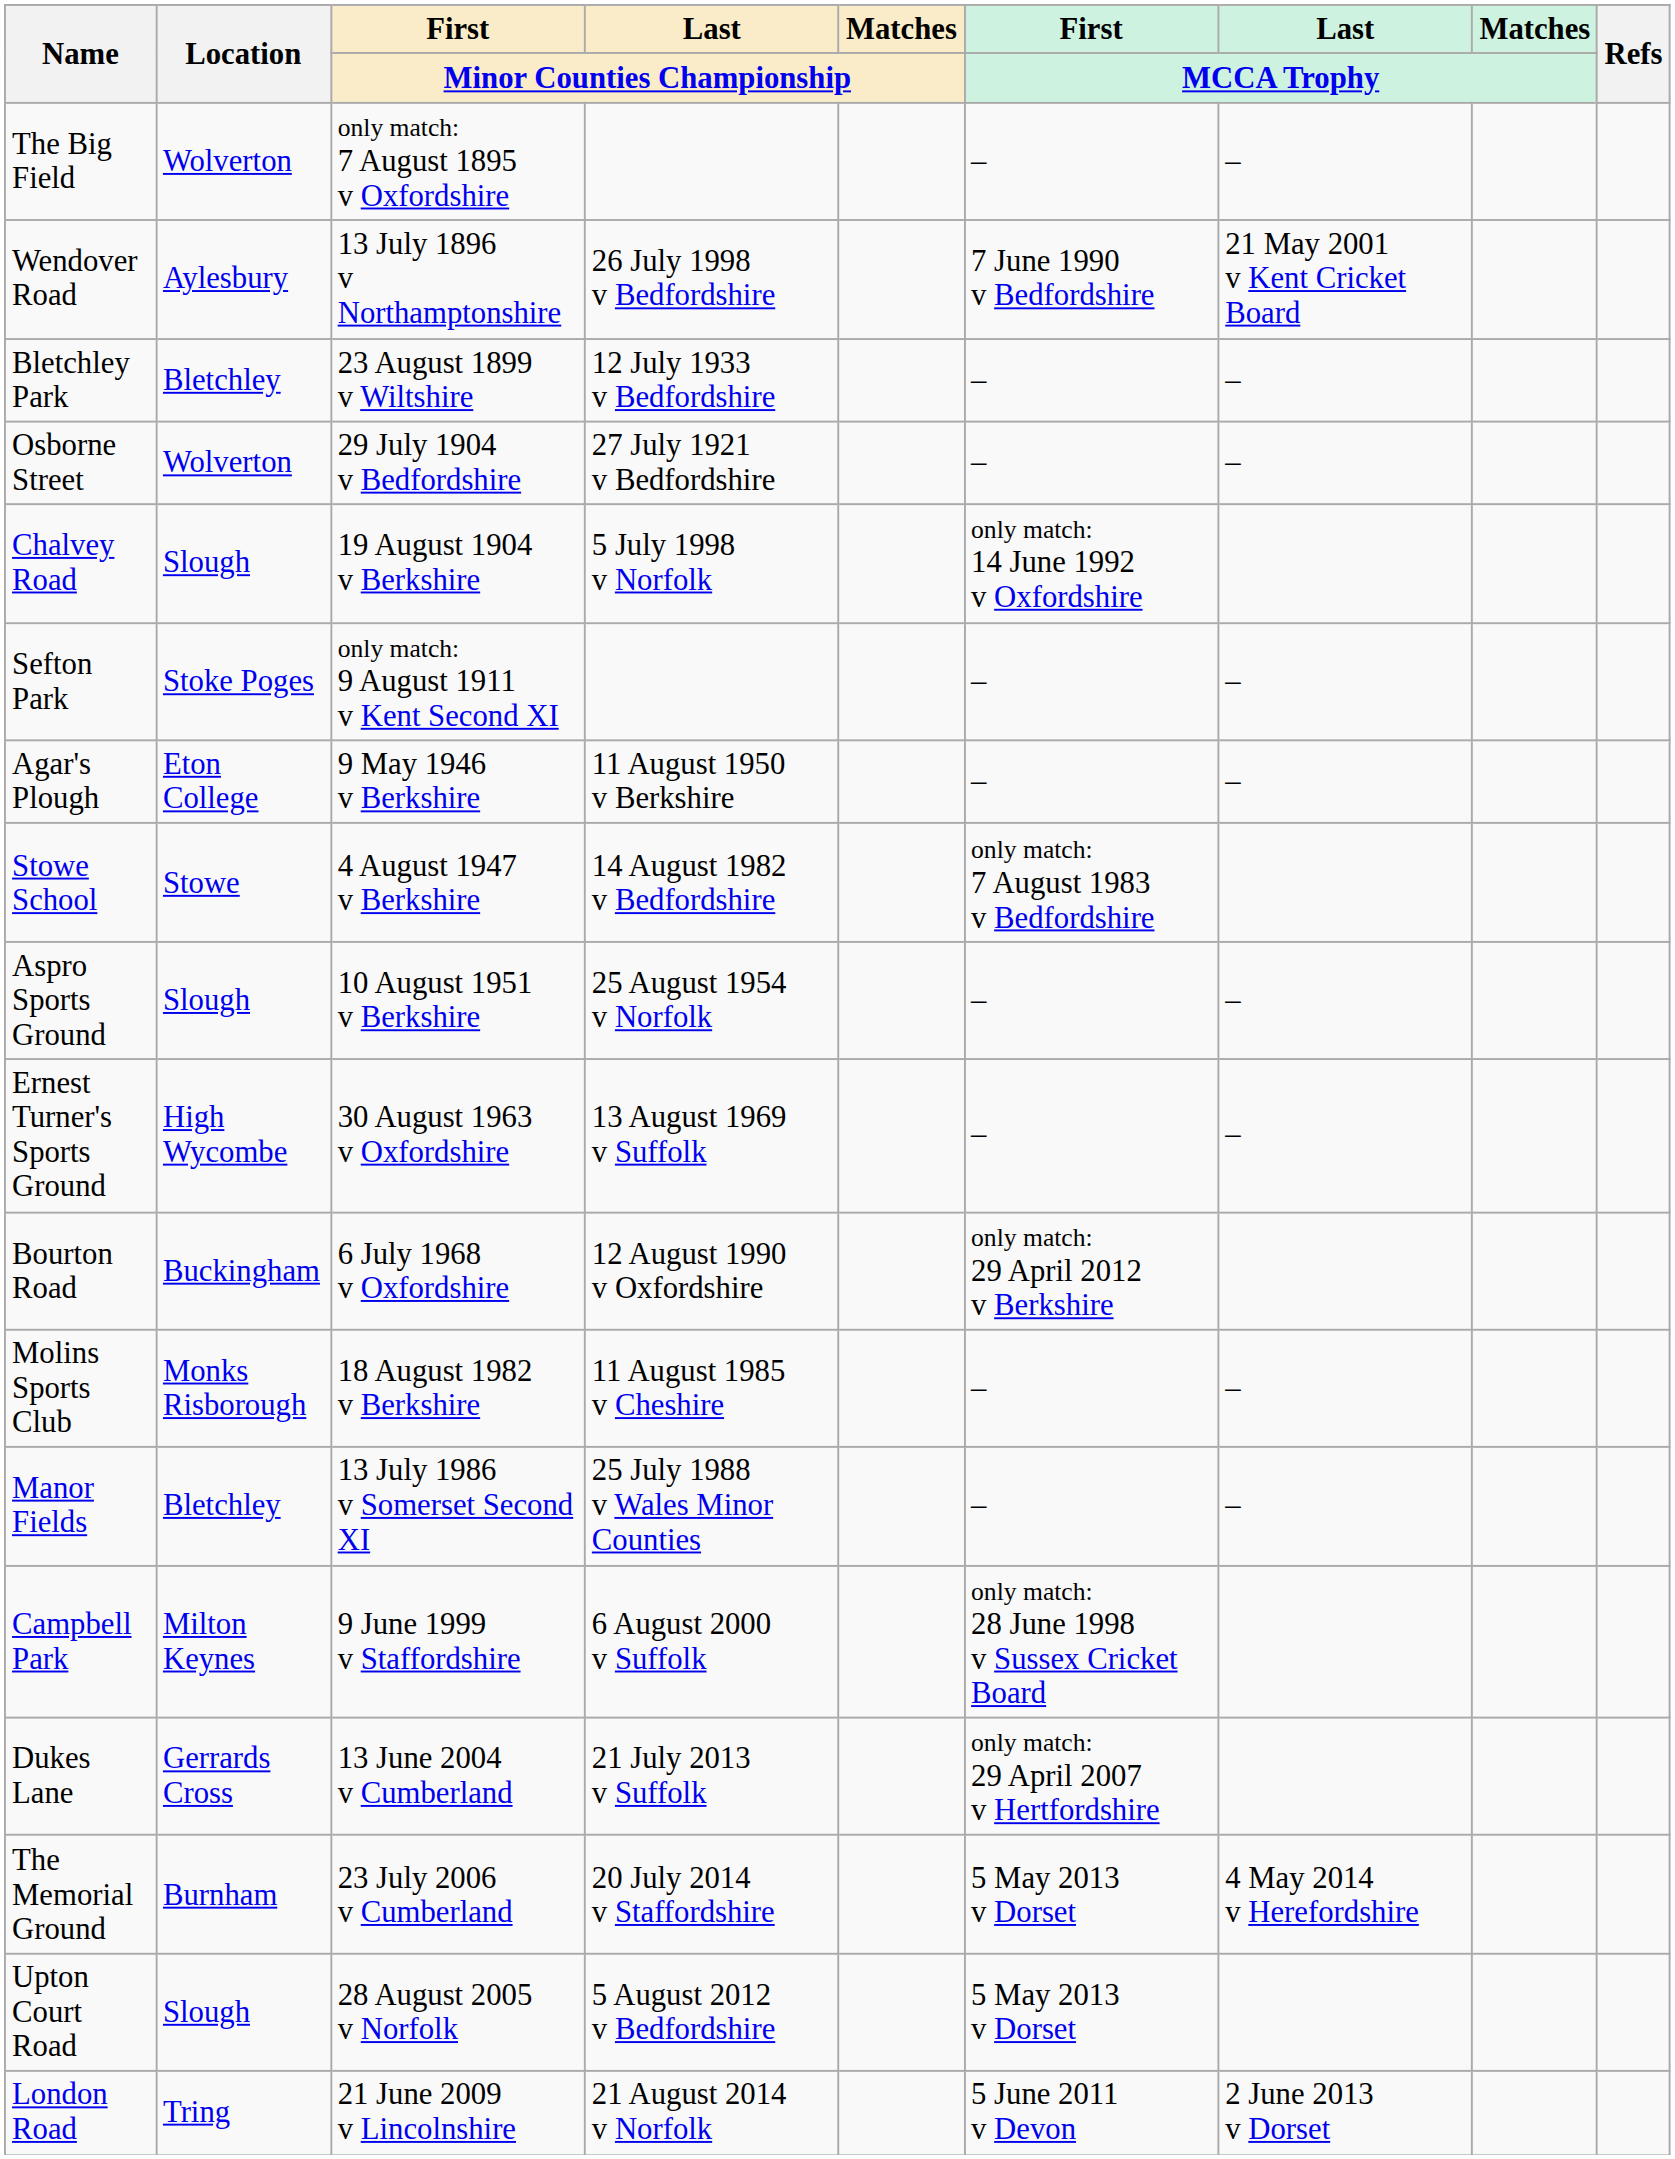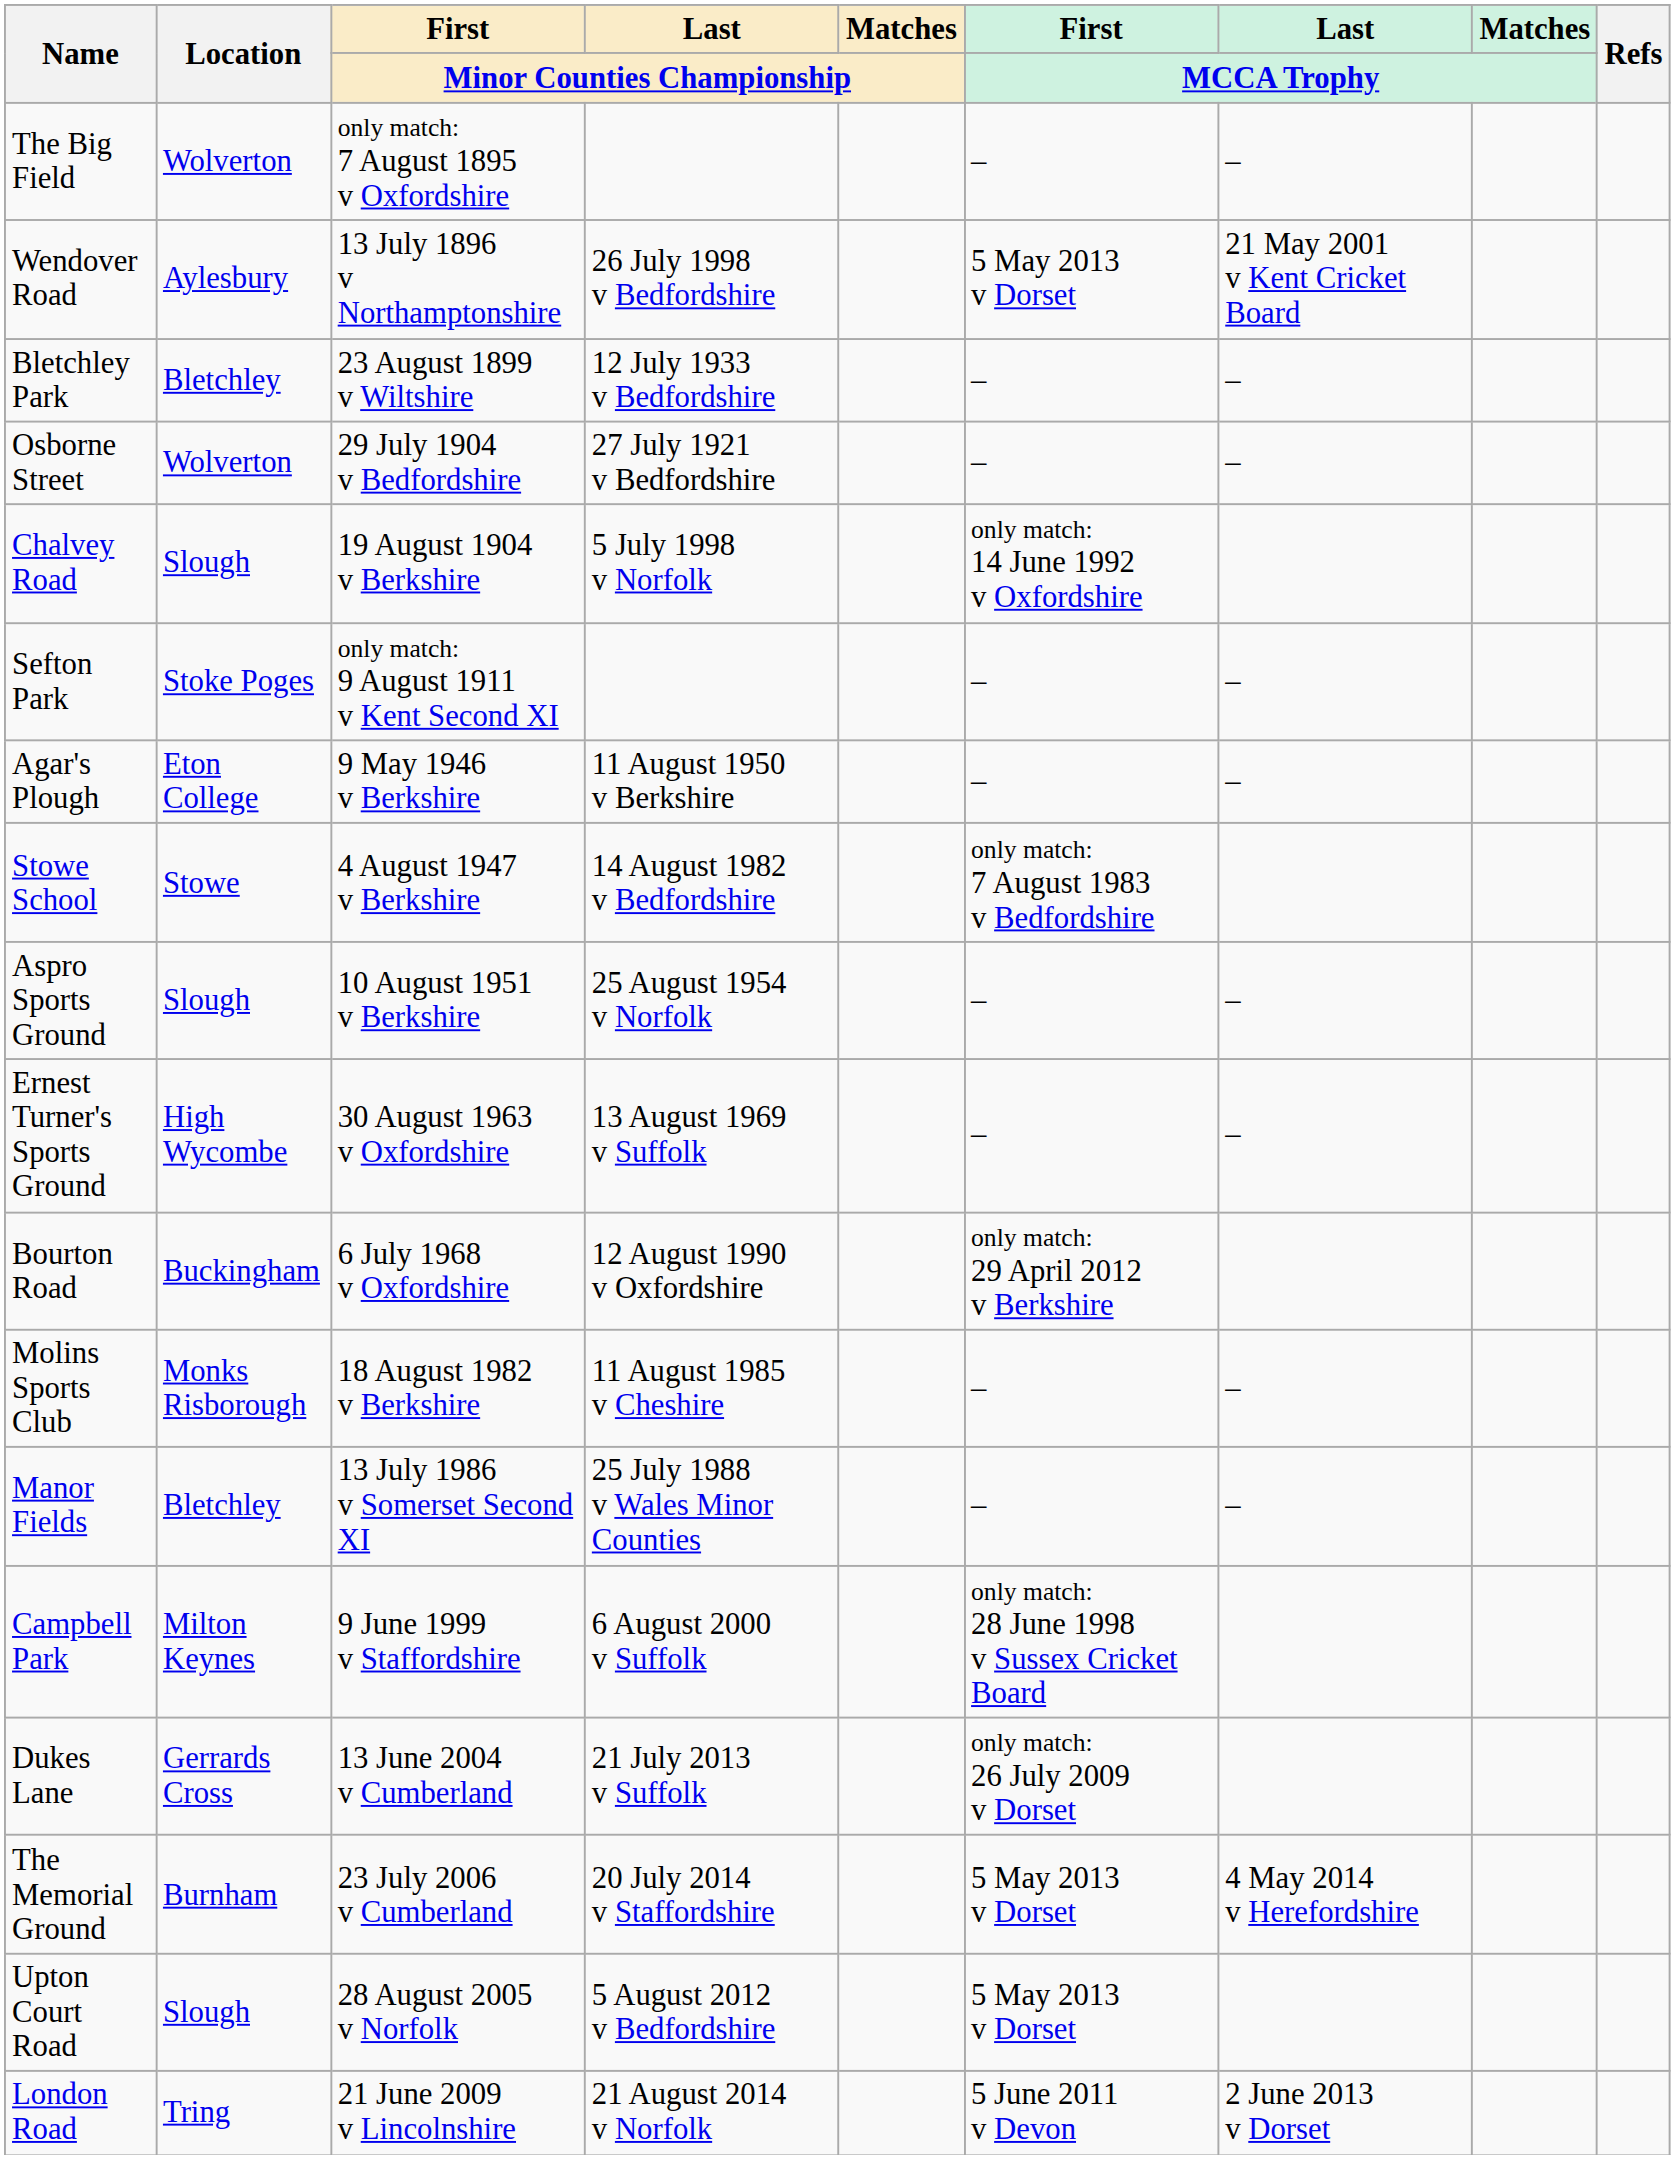 <table class="wikitable sortable">
 <tr>
 <th rowspan="2">Name</th>
 <th rowspan="2">Location</th>
 <th width="125" class="unsortable" style="background:#faecc8">First</th>
 <th width="125" class="unsortable" style="background:#faecc8">Last</th>
 <th style="background:#faecc8">Matches</th>
 <th width="125" class="unsortable" style="background:#cef2e0">First</th>
 <th width="125" class="unsortable" style="background:#cef2e0">Last</th>
 <th style="background:#cef2e0">Matches</th>
 <th rowspan="2" class="unsortable">Refs</th>
 </tr>
 <tr class="unsortable">
 <th colspan="3" style="background:#faecc8"><a href='#'>Minor Counties Championship</a></th>
 <th colspan="3" style="background:#cef2e0"><a href='#'>MCCA Trophy</a></th>
 </tr>
 <tr>
 <td>The Big Field</td>
 <td><a href='#'>Wolverton</a></td>
 <td><small>only match:</small><br>7 August 1895<br>v <a href='#'>Oxfordshire</a></td>
 <td> </td>
 <td></td>
 <td>–</td>
 <td>–</td>
 <td></td>
 <td></td>
 </tr>
 <tr>
 <td>Wendover Road</td>
 <td><a href='#'>Aylesbury</a></td>
 <td>13 July 1896<br>v <a href='#'>Northamptonshire</a></td>
 <td>26 July 1998<br>v <a href='#'>Bedfordshire</a></td>
 <td></td>
-<td>7 June 1990<br>v <a href='#'>Bedfordshire</a></td>
+<td>5 May 2013<br>v <a href='#'>Dorset</a></td>
 <td>21 May 2001<br>v <a href='#'>Kent Cricket Board</a></td>
 <td></td>
 <td></td>
 </tr>
 <tr>
 <td>Bletchley Park</td>
 <td><a href='#'>Bletchley</a></td>
 <td>23 August 1899<br>v <a href='#'>Wiltshire</a></td>
 <td>12 July 1933<br>v <a href='#'>Bedfordshire</a></td>
 <td></td>
 <td>–</td>
 <td>–</td>
 <td></td>
 <td></td>
 </tr>
 <tr>
 <td>Osborne Street</td>
 <td><a href='#'>Wolverton</a></td>
 <td>29 July 1904<br>v <a href='#'>Bedfordshire</a></td>
 <td>27 July 1921<br>v Bedfordshire</td>
 <td></td>
 <td>–</td>
 <td>–</td>
 <td></td>
 <td></td>
 </tr>
 <tr>
 <td><a href='#'>Chalvey Road</a></td>
 <td><a href='#'>Slough</a></td>
 <td>19 August 1904<br>v <a href='#'>Berkshire</a></td>
 <td>5 July 1998<br>v <a href='#'>Norfolk</a></td>
 <td></td>
 <td><small>only match:</small><br>14 June 1992<br>v <a href='#'>Oxfordshire</a></td>
 <td> </td>
 <td></td>
 <td></td>
 </tr>
 <tr>
 <td>Sefton Park</td>
 <td><a href='#'>Stoke Poges</a></td>
 <td><small>only match:</small><br>9 August 1911<br>v <a href='#'>Kent Second XI</a></td>
 <td> </td>
 <td></td>
 <td>–</td>
 <td>–</td>
 <td></td>
 <td></td>
 </tr>
 <tr>
 <td>Agar's Plough</td>
 <td><a href='#'>Eton College</a></td>
 <td>9 May 1946<br>v <a href='#'>Berkshire</a></td>
 <td>11 August 1950<br>v Berkshire</td>
 <td></td>
 <td>–</td>
 <td>–</td>
 <td></td>
 <td></td>
 </tr>
 <tr>
 <td><a href='#'>Stowe School</a><br></td>
 <td><a href='#'>Stowe</a></td>
 <td>4 August 1947<br>v <a href='#'>Berkshire</a></td>
 <td>14 August 1982<br>v <a href='#'>Bedfordshire</a></td>
 <td></td>
 <td><small>only match:</small><br>7 August 1983<br>v <a href='#'>Bedfordshire</a></td>
 <td> </td>
 <td></td>
 <td></td>
 </tr>
 <tr>
 <td>Aspro Sports Ground</td>
 <td><a href='#'>Slough</a></td>
 <td>10 August 1951<br>v <a href='#'>Berkshire</a></td>
 <td>25 August 1954<br>v <a href='#'>Norfolk</a></td>
 <td></td>
 <td>–</td>
 <td>–</td>
 <td></td>
 <td></td>
 </tr>
 <tr>
 <td>Ernest Turner's Sports Ground</td>
 <td><a href='#'>High Wycombe</a></td>
 <td>30 August 1963<br>v <a href='#'>Oxfordshire</a></td>
 <td>13 August 1969<br>v <a href='#'>Suffolk</a></td>
 <td></td>
 <td>–</td>
 <td>–</td>
 <td></td>
 <td></td>
 </tr>
 <tr>
 <td>Bourton Road<br></td>
 <td><a href='#'>Buckingham</a></td>
 <td>6 July 1968<br>v <a href='#'>Oxfordshire</a></td>
 <td>12 August 1990<br>v Oxfordshire</td>
 <td></td>
 <td><small>only match:</small><br>29 April 2012<br>v <a href='#'>Berkshire</a></td>
 <td> </td>
 <td></td>
 <td></td>
 </tr>
 <tr>
 <td>Molins Sports Club</td>
 <td><a href='#'>Monks Risborough</a></td>
 <td>18 August 1982<br>v <a href='#'>Berkshire</a></td>
 <td>11 August 1985<br>v <a href='#'>Cheshire</a></td>
 <td></td>
 <td>–</td>
 <td>–</td>
 <td></td>
 <td></td>
 </tr>
 <tr>
 <td><a href='#'>Manor Fields</a><br></td>
 <td><a href='#'>Bletchley</a></td>
 <td>13 July 1986<br>v <a href='#'>Somerset Second XI</a></td>
 <td>25 July 1988<br>v <a href='#'>Wales Minor Counties</a></td>
 <td></td>
 <td>–</td>
 <td>–</td>
 <td></td>
 <td></td>
 </tr>
 <tr>
 <td><a href='#'>Campbell Park</a><br></td>
 <td><a href='#'>Milton Keynes</a></td>
 <td>9 June 1999<br>v <a href='#'>Staffordshire</a></td>
 <td>6 August 2000<br>v <a href='#'>Suffolk</a></td>
 <td></td>
 <td><small>only match:</small><br>28 June 1998<br>v <a href='#'>Sussex Cricket Board</a></td>
 <td> </td>
 <td></td>
 <td></td>
 </tr>
 <tr>
 <td>Dukes Lane</td>
 <td><a href='#'>Gerrards Cross</a></td>
 <td>13 June 2004<br>v <a href='#'>Cumberland</a></td>
 <td>21 July 2013<br>v <a href='#'>Suffolk</a></td>
 <td></td>
-<td><small>only match:</small><br>29 April 2007<br>v <a href='#'>Hertfordshire</a></td>
+<td><small>only match:</small><br>26 July 2009<br>v <a href='#'>Dorset</a></td>
 <td> </td>
 <td></td>
 <td></td>
 </tr>
 <tr>
 <td>The Memorial Ground<br></td>
 <td><a href='#'>Burnham</a></td>
 <td>23 July 2006<br>v <a href='#'>Cumberland</a></td>
 <td>20 July 2014<br>v <a href='#'>Staffordshire</a></td>
 <td></td>
 <td>5 May 2013<br>v <a href='#'>Dorset</a></td>
 <td>4 May 2014<br>v <a href='#'>Herefordshire</a></td>
 <td></td>
 <td></td>
 </tr>
 <tr>
 <td>Upton Court Road<br></td>
 <td><a href='#'>Slough</a></td>
 <td>28 August 2005<br>v <a href='#'>Norfolk</a></td>
 <td>5 August 2012<br>v <a href='#'>Bedfordshire</a></td>
 <td></td>
 <td>5 May 2013<br>v <a href='#'>Dorset</a></td>
 <td> </td>
 <td></td>
 <td></td>
 </tr>
 <tr>
 <td><a href='#'>London Road</a><br></td>
 <td><a href='#'>Tring</a></td>
 <td>21 June 2009<br>v <a href='#'>Lincolnshire</a></td>
 <td>21 August 2014<br>v <a href='#'>Norfolk</a></td>
 <td></td>
 <td>5 June 2011<br>v <a href='#'>Devon</a></td>
 <td>2 June 2013<br>v <a href='#'>Dorset</a></td>
 <td></td>
 <td></td>
 </tr>
 </table>
